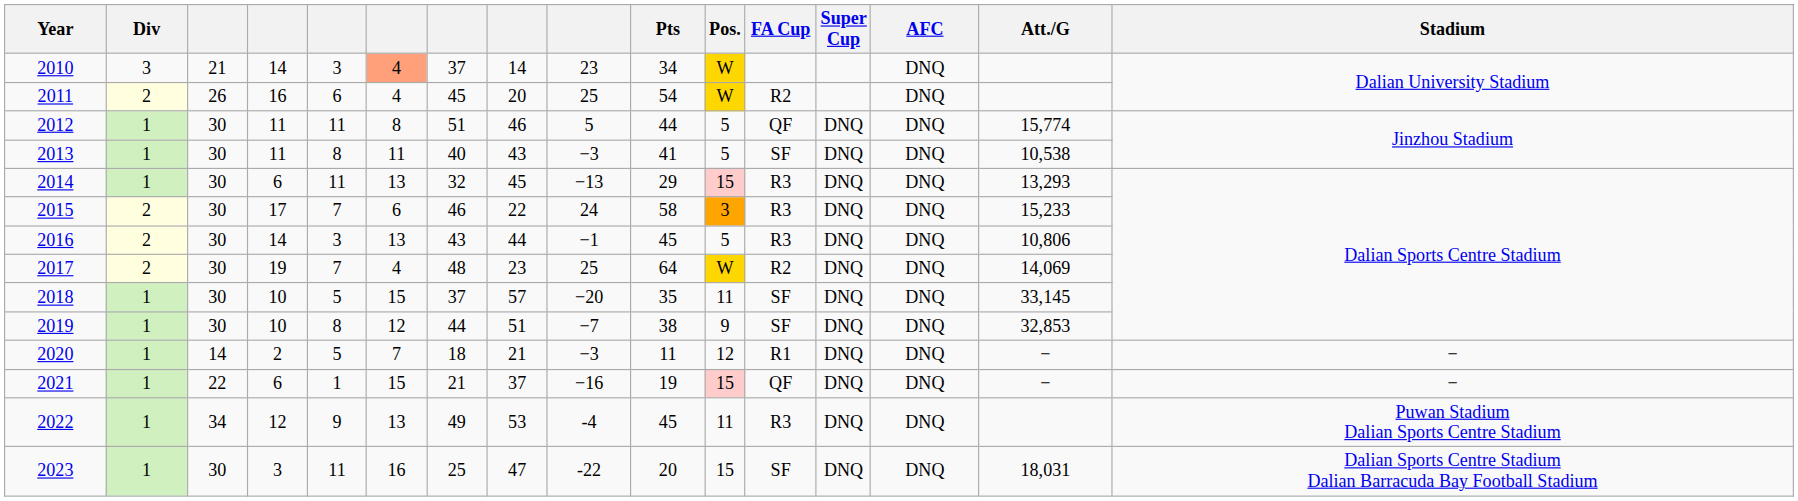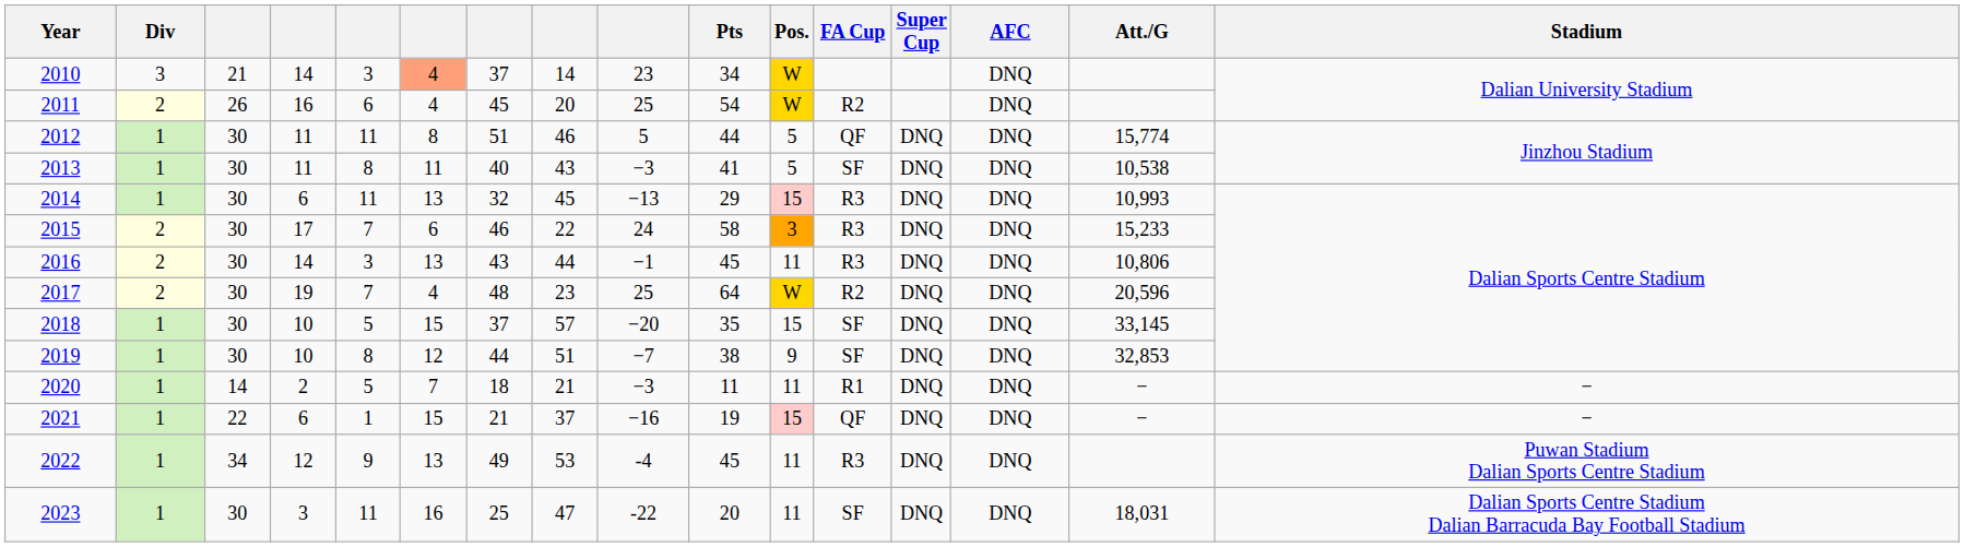 <table class="wikitable sortable" width=100% style="text-align:center;">
 <tr>
 <th>Year</th>
 <th>Div</th>
 <th></th>
 <th></th>
 <th></th>
 <th></th>
 <th></th>
 <th></th>
 <th></th>
 <th>Pts</th>
 <th width=2%>Pos.</th>
 <th width=4%><a href='#'>FA Cup</a></th>
 <th width=2%><a href='#'>Super Cup</a></th>
 <th><a href='#'>AFC</a></th>
 <th>Att./G</th>
 <th>Stadium</th>
 </tr>
 <tr>
 <td><a href='#'>2010</a></td>
 <td>3</td>
 <td>21</td>
 <td>14</td>
 <td>3</td>
 <td style="background: lightsalmon;">4</td>
 <td>37</td>
 <td>14</td>
 <td>23</td>
 <td>34</td>
 <td bgcolor=gold>W</td>
 <td></td>
 <td></td>
 <td>DNQ</td>
 <td></td>
 <td style="text-align:center;" rowspan="2"><a href='#'>Dalian University Stadium</a></td>
 </tr>
 <tr>
 <td><a href='#'>2011</a></td>
 <td bgcolor=#FFFFE0>2</td>
 <td>26</td>
 <td>16</td>
 <td>6</td>
 <td>4</td>
 <td>45</td>
 <td>20</td>
 <td>25</td>
 <td>54</td>
 <td bgcolor=gold>W</td>
 <td>R2</td>
 <td></td>
 <td>DNQ</td>
 <td></td>
 </tr>
 <tr>
 <td><a href='#'>2012</a></td>
 <td bgcolor=#D0F0C0>1</td>
 <td>30</td>
 <td>11</td>
 <td>11</td>
 <td>8</td>
 <td>51</td>
 <td>46</td>
 <td>5</td>
 <td>44</td>
 <td>5</td>
 <td>QF</td>
 <td>DNQ</td>
 <td>DNQ</td>
 <td>15,774</td>
 <td style="text-align:center;" rowspan="2"><a href='#'>Jinzhou Stadium</a></td>
 </tr>
 <tr>
 <td><a href='#'>2013</a></td>
 <td bgcolor=#D0F0C0>1</td>
 <td>30</td>
 <td>11</td>
 <td>8</td>
 <td>11</td>
 <td>40</td>
 <td>43</td>
 <td>−3</td>
 <td>41</td>
 <td>5</td>
 <td>SF</td>
 <td>DNQ</td>
 <td>DNQ</td>
 <td>10,538</td>
 </tr>
 <tr>
 <td><a href='#'>2014</a></td>
 <td bgcolor=#D0F0C0>1</td>
 <td>30</td>
 <td>6</td>
 <td>11</td>
 <td>13</td>
 <td>32</td>
 <td>45</td>
 <td>−13</td>
 <td>29</td>
 <td bgcolor=#ffcccc>15</td>
 <td>R3</td>
 <td>DNQ</td>
 <td>DNQ</td>
-<td>13,293</td>
+<td>10,993</td>
 <td style="text-align:center;" rowspan="6"><a href='#'>Dalian Sports Centre Stadium</a></td>
 </tr>
 <tr>
 <td><a href='#'>2015</a></td>
 <td bgcolor=#FFFFE0>2</td>
 <td>30</td>
 <td>17</td>
 <td>7</td>
 <td>6</td>
 <td>46</td>
 <td>22</td>
 <td>24</td>
 <td>58</td>
 <td bgcolor=FFA500>3</td>
 <td>R3</td>
 <td>DNQ</td>
 <td>DNQ</td>
 <td>15,233</td>
 </tr>
 <tr>
 <td><a href='#'>2016</a></td>
 <td bgcolor=#FFFFE0>2</td>
 <td>30</td>
 <td>14</td>
 <td>3</td>
 <td>13</td>
 <td>43</td>
 <td>44</td>
 <td>−1</td>
 <td>45</td>
-<td>5</td>
+<td>11</td>
 <td>R3</td>
 <td>DNQ</td>
 <td>DNQ</td>
 <td>10,806</td>
 </tr>
 <tr>
 <td><a href='#'>2017</a></td>
 <td bgcolor=#FFFFE0>2</td>
 <td>30</td>
 <td>19</td>
 <td>7</td>
 <td>4</td>
 <td>48</td>
 <td>23</td>
 <td>25</td>
 <td>64</td>
 <td bgcolor=gold>W</td>
 <td>R2</td>
 <td>DNQ</td>
 <td>DNQ</td>
-<td>14,069</td>
+<td>20,596</td>
 </tr>
 <tr>
 <td><a href='#'>2018</a></td>
 <td bgcolor=#D0F0C0>1</td>
 <td>30</td>
 <td>10</td>
 <td>5</td>
 <td>15</td>
 <td>37</td>
 <td>57</td>
 <td>−20</td>
 <td>35</td>
-<td>11</td>
+<td>15</td>
 <td>SF</td>
 <td>DNQ</td>
 <td>DNQ</td>
 <td>33,145</td>
 </tr>
 <tr>
 <td><a href='#'>2019</a></td>
 <td bgcolor=#D0F0C0>1</td>
 <td>30</td>
 <td>10</td>
 <td>8</td>
 <td>12</td>
 <td>44</td>
 <td>51</td>
 <td>−7</td>
 <td>38</td>
 <td>9</td>
 <td>SF</td>
 <td>DNQ</td>
 <td>DNQ</td>
 <td>32,853</td>
 </tr>
 <tr>
 <td><a href='#'>2020</a></td>
 <td bgcolor=#D0F0C0>1</td>
 <td>14</td>
 <td>2</td>
 <td>5</td>
 <td>7</td>
 <td>18</td>
 <td>21</td>
 <td>−3</td>
 <td>11</td>
-<td>12</td>
+<td>11</td>
 <td>R1</td>
 <td>DNQ</td>
 <td>DNQ</td>
 <td>−</td>
 <td>−</td>
 </tr>
 <tr>
 <td><a href='#'>2021</a></td>
 <td bgcolor=#D0F0C0>1</td>
 <td>22</td>
 <td>6</td>
 <td>1</td>
 <td>15</td>
 <td>21</td>
 <td>37</td>
 <td>−16</td>
 <td>19</td>
 <td bgcolor=#ffcccc>15</td>
 <td>QF</td>
 <td>DNQ</td>
 <td>DNQ</td>
 <td>−</td>
 <td>−</td>
 </tr>
 <tr>
 <td><a href='#'>2022</a></td>
 <td bgcolor=#D0F0C0>1</td>
 <td>34</td>
 <td>12</td>
 <td>9</td>
 <td>13</td>
 <td>49</td>
 <td>53</td>
 <td>-4</td>
 <td>45</td>
 <td>11</td>
 <td>R3</td>
 <td>DNQ</td>
 <td>DNQ</td>
 <td></td>
 <td><a href='#'>Puwan Stadium</a><br><a href='#'>Dalian Sports Centre Stadium</a></td>
 </tr>
 <tr>
 <td><a href='#'>2023</a></td>
 <td bgcolor=#D0F0C0>1</td>
 <td>30</td>
 <td>3</td>
 <td>11</td>
 <td>16</td>
 <td>25</td>
 <td>47</td>
 <td>-22</td>
 <td>20</td>
-<td>15</td>
+<td>11</td>
 <td>SF</td>
 <td>DNQ</td>
 <td>DNQ</td>
 <td>18,031</td>
 <td><a href='#'>Dalian Sports Centre Stadium</a><br><a href='#'>Dalian Barracuda Bay Football Stadium</a></td>
 </tr>
 </table>
